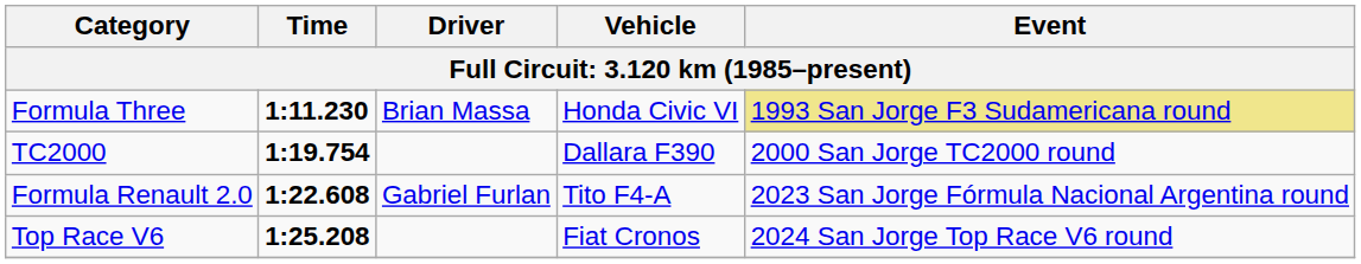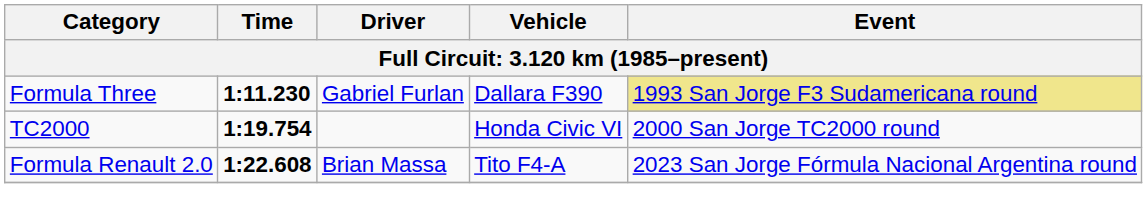 <table class="wikitable">
 <tr>
 <th>Category</th>
 <th>Time</th>
 <th>Driver</th>
 <th>Vehicle</th>
 <th>Event</th>
 </tr>
 <tr>
 <th colspan=5>Full Circuit: 3.120 km (1985–present)</th>
 </tr>
 <tr>
 <td><a href='#'>Formula Three</a></td>
 <td><strong>1:11.230</strong></td>
-<td><a href='#'>Brian Massa</a></td>
-<td><a href='#'>Honda Civic VI</a></td>
+<td><a href='#'>Gabriel Furlan</a></td>
+<td><a href='#'>Dallara F390</a></td>
 <td style="background: khaki;"><a href='#'>1993 San Jorge F3 Sudamericana round</a></td>
 </tr>
 <tr>
 <td><a href='#'>TC2000</a></td>
 <td><strong>1:19.754</strong></td>
 <td></td>
-<td><a href='#'>Dallara F390</a></td>
+<td><a href='#'>Honda Civic VI</a></td>
 <td><a href='#'>2000 San Jorge TC2000 round</a></td>
 </tr>
 <tr>
 <td><a href='#'>Formula Renault 2.0</a></td>
 <td><strong>1:22.608</strong></td>
-<td><a href='#'>Gabriel Furlan</a></td>
+<td><a href='#'>Brian Massa</a></td>
 <td><a href='#'>Tito F4-A</a></td>
 <td><a href='#'>2023 San Jorge Fórmula Nacional Argentina round</a></td>
 </tr>
 <tr>
-<td><a href='#'>Top Race V6</a></td>
-<td><strong>1:25.208</strong></td>
-<td></td>
-<td><a href='#'>Fiat Cronos</a></td>
-<td><a href='#'>2024 San Jorge Top Race V6 round</a></td>
-</tr>
-<tr>
 </tr>
 </table>
